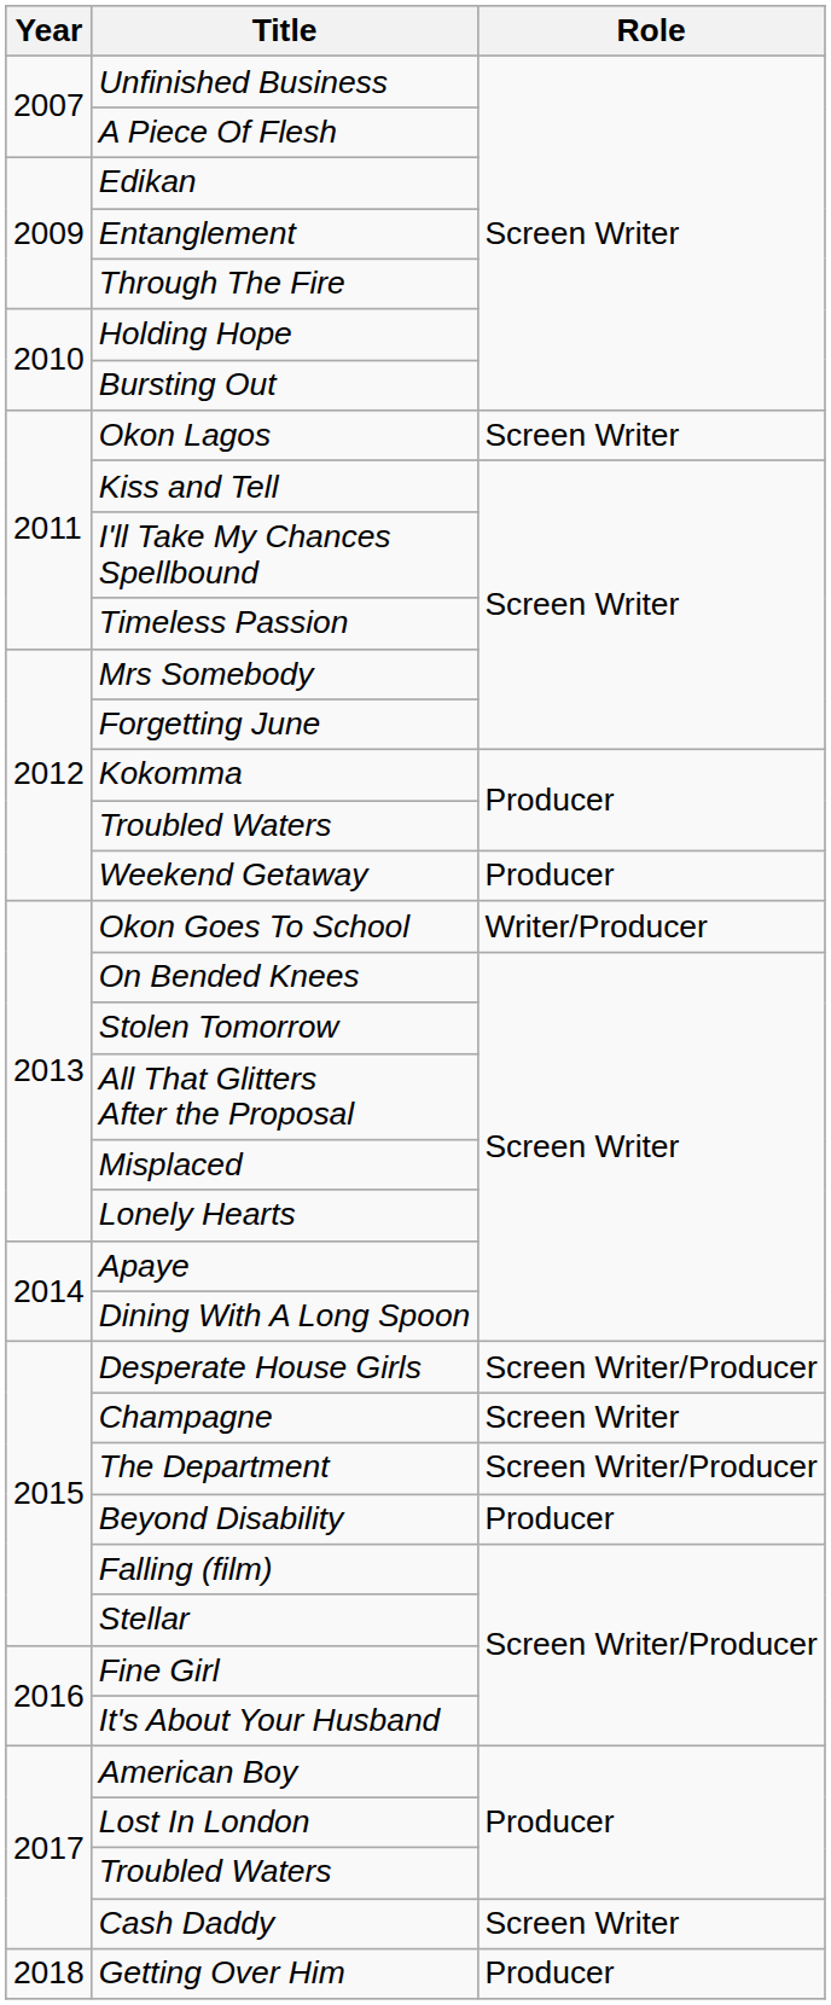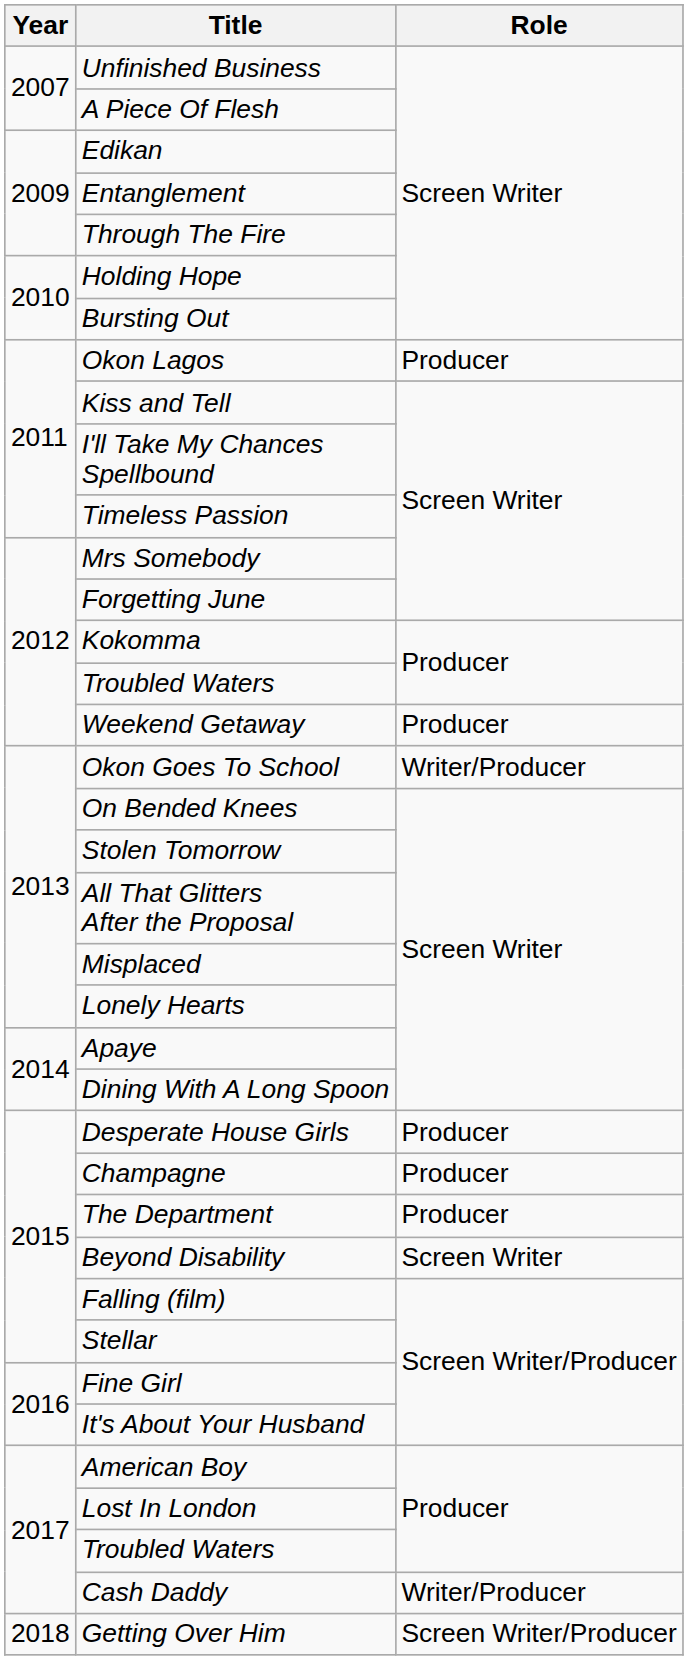 <table class="wikitable">
 <tr>
 <th>Year</th>
 <th>Title</th>
 <th>Role</th>
 </tr>
 <tr>
 <td rowspan="2">2007</td>
 <td><em>Unfinished Business</em></td>
 <td rowspan="7">Screen Writer</td>
 </tr>
 <tr>
 <td><em>A Piece Of Flesh</em></td>
 </tr>
 <tr>
 <td rowspan="3">2009</td>
 <td><em>Edikan</em></td>
 </tr>
 <tr>
 <td><em>Entanglement</em></td>
 </tr>
 <tr>
 <td><em>Through The Fire</em></td>
 </tr>
 <tr>
 <td rowspan="2">2010</td>
 <td><em>Holding Hope</em></td>
 </tr>
 <tr>
 <td><em>Bursting Out</em></td>
 </tr>
 <tr>
 <td rowspan="4">2011</td>
 <td><em>Okon Lagos</em></td>
-<td>Screen Writer</td>
+<td>Producer</td>
 </tr>
 <tr>
 <td><em>Kiss and Tell</em></td>
 <td rowspan="5">Screen Writer</td>
 </tr>
 <tr>
 <td><em>I'll Take My Chances</em><br><em>Spellbound</em></td>
 </tr>
 <tr>
 <td><em>Timeless Passion</em></td>
 </tr>
 <tr>
 <td rowspan="5">2012</td>
 <td><em>Mrs Somebody</em></td>
 </tr>
 <tr>
 <td><em>Forgetting June</em></td>
 </tr>
 <tr>
 <td><em>Kokomma</em></td>
 <td rowspan="2">Producer</td>
 </tr>
 <tr>
 <td><em>Troubled Waters</em></td>
 </tr>
 <tr>
 <td><em>Weekend Getaway</em></td>
 <td>Producer</td>
 </tr>
 <tr>
 <td rowspan="6">2013</td>
 <td><em>Okon Goes To School</em></td>
 <td>Writer/Producer</td>
 </tr>
 <tr>
 <td><em>On Bended Knees</em></td>
 <td rowspan="7">Screen Writer</td>
 </tr>
 <tr>
 <td><em>Stolen Tomorrow</em></td>
 </tr>
 <tr>
 <td><em>All That Glitters</em><br><em>After the Proposal</em></td>
 </tr>
 <tr>
 <td><em>Misplaced</em></td>
 </tr>
 <tr>
 <td><em>Lonely Hearts</em></td>
 </tr>
 <tr>
 <td rowspan="2">2014</td>
 <td><em>Apaye</em></td>
 </tr>
 <tr>
 <td><em>Dining With A Long Spoon</em></td>
 </tr>
 <tr>
 <td rowspan="6">2015</td>
 <td><em>Desperate House Girls</em></td>
-<td>Screen Writer/Producer</td>
+<td>Producer</td>
 </tr>
 <tr>
 <td><em>Champagne</em></td>
-<td>Screen Writer</td>
+<td>Producer</td>
 </tr>
 <tr>
 <td><em>The Department</em></td>
-<td>Screen Writer/Producer</td>
+<td>Producer</td>
 </tr>
 <tr>
 <td><em>Beyond Disability</em></td>
-<td>Producer</td>
+<td>Screen Writer</td>
 </tr>
 <tr>
 <td><em>Falling (film)</em></td>
 <td rowspan="4">Screen Writer/Producer</td>
 </tr>
 <tr>
 <td><em>Stellar</em></td>
 </tr>
 <tr>
 <td rowspan="2">2016</td>
 <td><em>Fine Girl</em></td>
 </tr>
 <tr>
 <td><em>It's About Your Husband</em></td>
 </tr>
 <tr>
 <td rowspan="4">2017</td>
 <td><em>American Boy</em></td>
 <td rowspan="3">Producer</td>
 </tr>
 <tr>
 <td><em>Lost In London</em></td>
 </tr>
 <tr>
 <td><em>Troubled Waters</em></td>
 </tr>
 <tr>
 <td><em>Cash Daddy</em></td>
-<td>Screen Writer</td>
+<td>Writer/Producer</td>
 </tr>
 <tr>
 <td>2018</td>
 <td><em>Getting Over Him</em></td>
-<td>Producer</td>
+<td>Screen Writer/Producer</td>
 </tr>
 </table>
